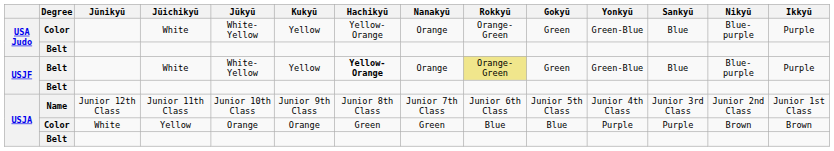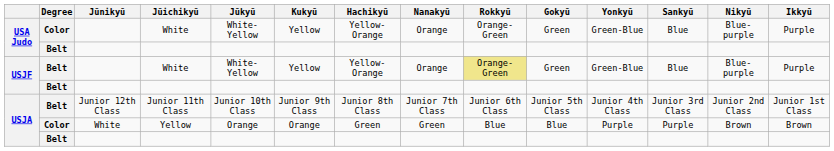 <table class="wikitable" style="text-align:center;">
 <tr>
 <th></th>
 <th>Degree</th>
 <th>Jūnikyū</th>
 <th>Jūichikyū</th>
 <th>Jūkyū</th>
 <th>Kukyū</th>
 <th>Hachikyū</th>
 <th>Nanakyū</th>
 <th>Rokkyū</th>
 <th>Gokyū</th>
 <th>Yonkyū</th>
 <th>Sankyū</th>
 <th>Nikyū</th>
 <th>Ikkyū</th>
 </tr>
 <tr>
 <th rowspan="2"><a href='#'>USA Judo</a><br></th>
 <th>Color</th>
 <td></td>
 <td>White</td>
 <td>White-Yellow</td>
 <td>Yellow</td>
 <td>Yellow-Orange</td>
 <td>Orange</td>
 <td>Orange-Green</td>
 <td>Green</td>
 <td>Green-Blue</td>
 <td>Blue</td>
 <td>Blue-<br>purple</td>
 <td>Purple</td>
 </tr>
 <tr>
 <th>Belt</th>
 <td></td>
 <td></td>
 <td></td>
 <td></td>
 <td></td>
 <td></td>
 <td></td>
 <td></td>
 <td></td>
 <td></td>
 <td></td>
 <td></td>
 </tr>
 <tr>
 <th rowspan="2"><a href='#'>USJF</a></th>
 <th>Belt</th>
 <td></td>
 <td>White</td>
 <td>White-Yellow</td>
 <td>Yellow</td>
-<td><strong>Yellow-Orange</strong></td>
+<td>Yellow-Orange</td>
 <td>Orange</td>
 <td style="background: khaki;">Orange-Green</td>
 <td>Green</td>
 <td>Green-Blue</td>
 <td>Blue</td>
 <td>Blue-<br>purple</td>
 <td>Purple</td>
 </tr>
 <tr>
 <th>Belt</th>
 <td></td>
 <td></td>
 <td></td>
 <td></td>
 <td></td>
 <td></td>
 <td></td>
 <td></td>
 <td></td>
 <td></td>
 <td></td>
 <td></td>
 </tr>
 <tr>
 <th rowspan="3"><a href='#'>USJA</a></th>
-<th>Name</th>
+<th>Belt</th>
 <td>Junior 12th Class</td>
 <td>Junior 11th Class</td>
 <td>Junior 10th Class</td>
 <td>Junior 9th Class</td>
 <td>Junior 8th Class</td>
 <td>Junior 7th Class</td>
 <td>Junior 6th Class</td>
 <td>Junior 5th Class</td>
 <td>Junior 4th Class</td>
 <td>Junior 3rd Class</td>
 <td>Junior 2nd Class</td>
 <td>Junior 1st Class</td>
 </tr>
 <tr>
 <th>Color</th>
 <td>White</td>
 <td>Yellow</td>
 <td>Orange</td>
 <td>Orange</td>
 <td>Green</td>
 <td>Green</td>
 <td>Blue</td>
 <td>Blue</td>
 <td>Purple</td>
 <td>Purple</td>
 <td>Brown</td>
 <td>Brown</td>
 </tr>
 <tr>
 <th>Belt</th>
 <td></td>
 <td></td>
 <td></td>
 <td></td>
 <td></td>
 <td></td>
 <td></td>
 <td></td>
 <td></td>
 <td></td>
 <td></td>
 <td></td>
 </tr>
 </table>
